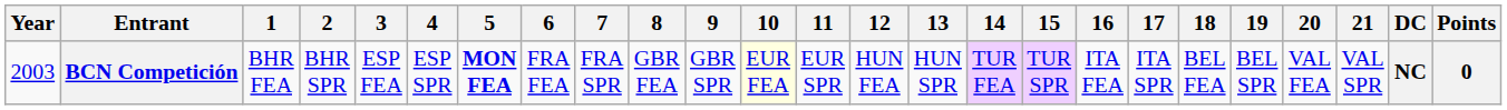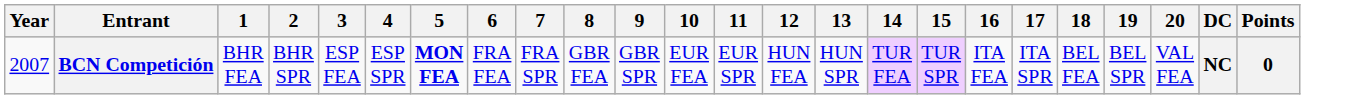 <table class="wikitable" style="text-align:center; font-size:85%">
 <tr>
 <th>Year</th>
 <th>Entrant</th>
 <th>1</th>
 <th>2</th>
 <th>3</th>
 <th>4</th>
 <th>5</th>
 <th>6</th>
 <th>7</th>
 <th>8</th>
 <th>9</th>
 <th>10</th>
 <th>11</th>
 <th>12</th>
 <th>13</th>
 <th>14</th>
 <th>15</th>
 <th>16</th>
 <th>17</th>
 <th>18</th>
 <th>19</th>
 <th>20</th>
-<th>21</th>
 <th>DC</th>
 <th>Points</th>
 </tr>
 <tr>
-<td><a href='#'>2003</a></td>
+<td><a href='#'>2007</a></td>
 <th nowrap><a href='#'>BCN Competición</a></th>
 <td><a href='#'>BHR<br>FEA</a></td>
 <td><a href='#'>BHR<br>SPR</a></td>
 <td><a href='#'>ESP<br>FEA</a></td>
 <td><a href='#'>ESP<br>SPR</a></td>
 <td><strong><a href='#'>MON<br>FEA</a></strong></td>
 <td><a href='#'>FRA<br>FEA</a></td>
 <td><a href='#'>FRA<br>SPR</a></td>
 <td><a href='#'>GBR<br>FEA</a></td>
 <td><a href='#'>GBR<br>SPR</a></td>
-<td style="background: lightyellow;"><a href='#'>EUR<br>FEA</a></td>
+<td><a href='#'>EUR<br>FEA</a></td>
 <td><a href='#'>EUR<br>SPR</a></td>
 <td><a href='#'>HUN<br>FEA</a></td>
 <td><a href='#'>HUN<br>SPR</a></td>
 <td style="background:#EFCFFF;"><a href='#'>TUR<br>FEA</a><br></td>
 <td style="background:#EFCFFF;"><a href='#'>TUR<br>SPR</a><br></td>
 <td><a href='#'>ITA<br>FEA</a></td>
 <td><a href='#'>ITA<br>SPR</a></td>
 <td><a href='#'>BEL<br>FEA</a></td>
 <td><a href='#'>BEL<br>SPR</a></td>
 <td><a href='#'>VAL<br>FEA</a></td>
-<td><a href='#'>VAL<br>SPR</a></td>
 <th>NC</th>
 <th>0</th>
 </tr>
 </table>
